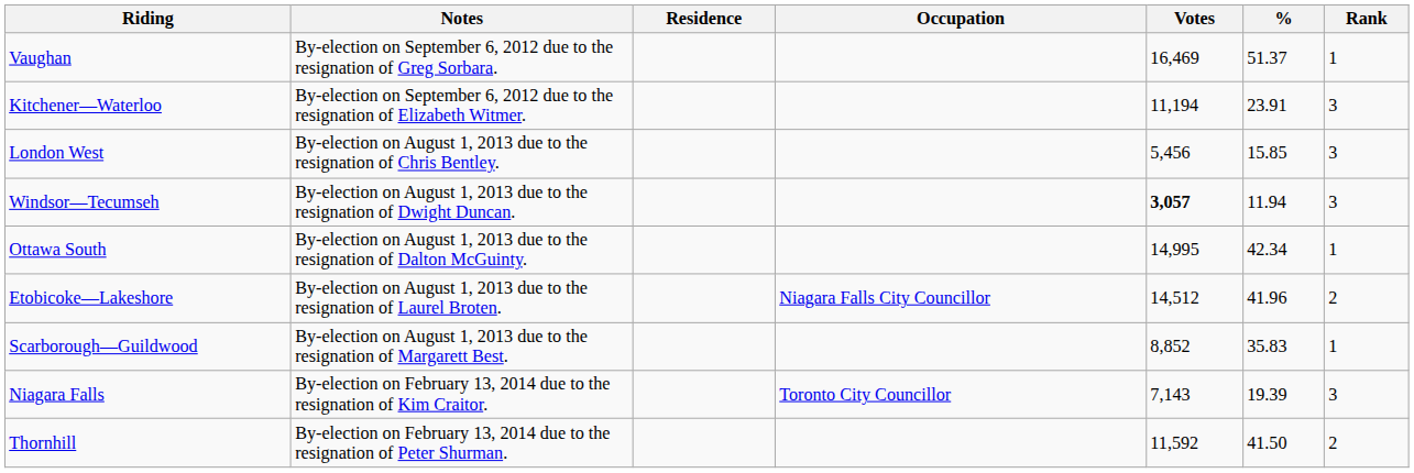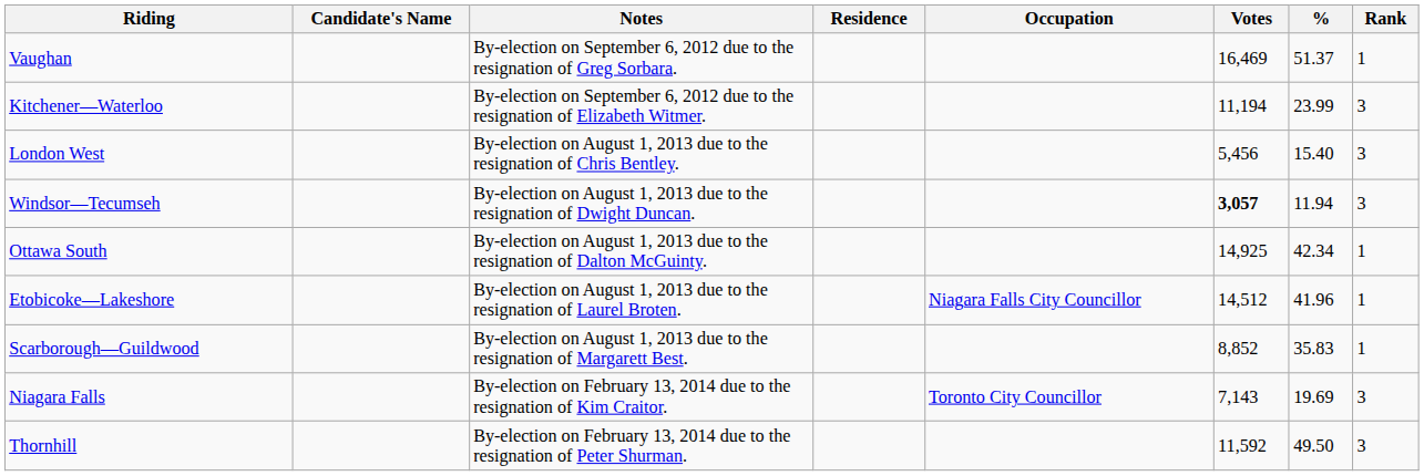 <table class="wikitable sortable" width="100%">
 <tr>
 <th style="width:250px;">Riding<br></th>
+<th style="width:150px;">Candidate's Name</th>
 <th style="width:300px;">Notes</th>
 <th>Residence</th>
 <th>Occupation</th>
 <th>Votes</th>
 <th>%</th>
 <th>Rank</th>
 </tr>
 <tr>
 <td><a href='#'>Vaughan</a></td>
+<td></td>
 <td>By-election on September 6, 2012 due to the resignation of <a href='#'>Greg Sorbara</a>.</td>
 <td></td>
 <td></td>
 <td>16,469</td>
 <td>51.37</td>
 <td>1</td>
 </tr>
 <tr>
 <td><a href='#'>Kitchener—Waterloo</a></td>
+<td></td>
 <td>By-election on September 6, 2012 due to the resignation of <a href='#'>Elizabeth Witmer</a>.</td>
 <td></td>
 <td></td>
 <td>11,194</td>
-<td>23.91</td>
+<td>23.99</td>
 <td>3</td>
 </tr>
 <tr>
 <td><a href='#'>London West</a></td>
+<td></td>
 <td>By-election on August 1, 2013 due to the resignation of <a href='#'>Chris Bentley</a>.</td>
 <td></td>
 <td></td>
 <td>5,456</td>
-<td>15.85</td>
+<td>15.40</td>
 <td>3</td>
 </tr>
 <tr>
 <td><a href='#'>Windsor—Tecumseh</a></td>
+<td></td>
 <td>By-election on August 1, 2013 due to the resignation of <a href='#'>Dwight Duncan</a>.</td>
 <td></td>
 <td></td>
 <td><strong>3,057</strong></td>
 <td>11.94</td>
 <td>3</td>
 </tr>
 <tr>
 <td><a href='#'>Ottawa South</a></td>
+<td></td>
 <td>By-election on August 1, 2013 due to the resignation of <a href='#'>Dalton McGuinty</a>.</td>
 <td></td>
 <td></td>
-<td>14,995</td>
+<td>14,925</td>
 <td>42.34</td>
 <td>1</td>
 </tr>
 <tr>
 <td><a href='#'>Etobicoke—Lakeshore</a></td>
+<td></td>
 <td>By-election on August 1, 2013 due to the resignation of <a href='#'>Laurel Broten</a>.</td>
 <td></td>
 <td><a href='#'>Niagara Falls City Councillor</a></td>
 <td>14,512</td>
 <td>41.96</td>
-<td>2</td>
+<td>1</td>
 </tr>
 <tr>
 <td><a href='#'>Scarborough—Guildwood</a></td>
+<td></td>
 <td>By-election on August 1, 2013 due to the resignation of <a href='#'>Margarett Best</a>.</td>
 <td></td>
 <td></td>
 <td>8,852</td>
 <td>35.83</td>
 <td>1</td>
 </tr>
 <tr>
 <td><a href='#'>Niagara Falls</a></td>
+<td></td>
 <td>By-election on February 13, 2014 due to the resignation of <a href='#'>Kim Craitor</a>.</td>
 <td></td>
 <td><a href='#'>Toronto City Councillor</a></td>
 <td>7,143</td>
-<td>19.39</td>
+<td>19.69</td>
 <td>3</td>
 </tr>
 <tr>
 <td><a href='#'>Thornhill</a></td>
+<td></td>
 <td>By-election on February 13, 2014 due to the resignation of <a href='#'>Peter Shurman</a>.</td>
 <td></td>
 <td></td>
 <td>11,592</td>
-<td>41.50</td>
-<td>2</td>
+<td>49.50</td>
+<td>3</td>
 </tr>
 </table>
